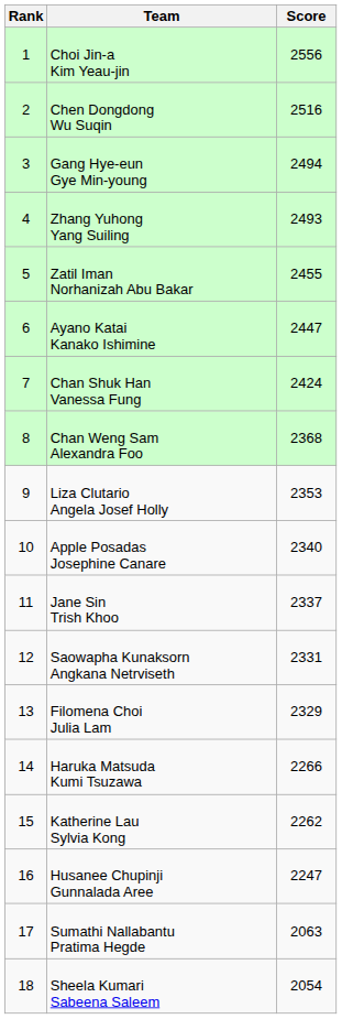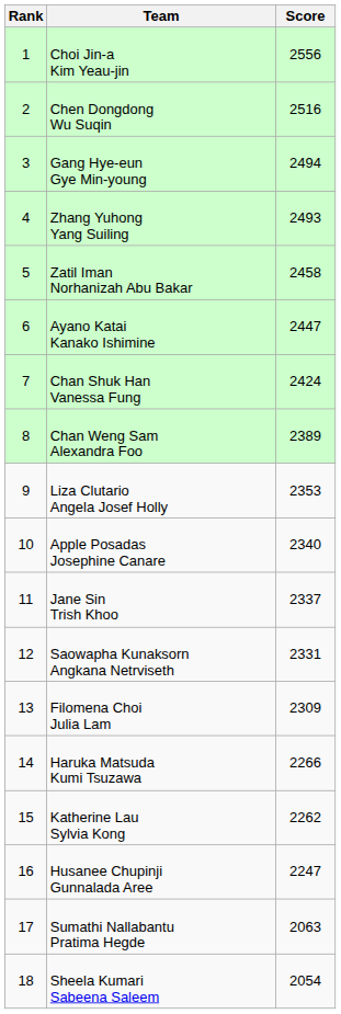 <table class=wikitable style="text-align:center">
 <tr>
 <th width=40>Rank</th>
 <th width=250>Team</th>
 <th width=60>Score</th>
 </tr>
 <tr bgcolor="ccffcc">
 <td>1</td>
 <td align=left><br>Choi Jin-a<br>Kim Yeau-jin</td>
 <td>2556</td>
 </tr>
 <tr bgcolor="ccffcc">
 <td>2</td>
 <td align=left><br>Chen Dongdong<br>Wu Suqin</td>
 <td>2516</td>
 </tr>
 <tr bgcolor="ccffcc">
 <td>3</td>
 <td align=left><br>Gang Hye-eun<br>Gye Min-young</td>
 <td>2494</td>
 </tr>
 <tr bgcolor="ccffcc">
 <td>4</td>
 <td align=left><br>Zhang Yuhong<br>Yang Suiling</td>
 <td>2493</td>
 </tr>
 <tr bgcolor="ccffcc">
 <td>5</td>
 <td align=left><br>Zatil Iman<br>Norhanizah Abu Bakar</td>
-<td>2455</td>
+<td>2458</td>
 </tr>
 <tr bgcolor="ccffcc">
 <td>6</td>
 <td align=left><br>Ayano Katai<br>Kanako Ishimine</td>
 <td>2447</td>
 </tr>
 <tr bgcolor="ccffcc">
 <td>7</td>
 <td align=left><br>Chan Shuk Han<br>Vanessa Fung</td>
 <td>2424</td>
 </tr>
 <tr bgcolor="ccffcc">
 <td>8</td>
 <td align=left><br>Chan Weng Sam<br>Alexandra Foo</td>
-<td>2368</td>
+<td>2389</td>
 </tr>
 <tr>
 <td>9</td>
 <td align=left><br>Liza Clutario<br>Angela Josef Holly</td>
 <td>2353</td>
 </tr>
 <tr>
 <td>10</td>
 <td align=left><br>Apple Posadas<br>Josephine Canare</td>
 <td>2340</td>
 </tr>
 <tr>
 <td>11</td>
 <td align=left><br>Jane Sin<br>Trish Khoo</td>
 <td>2337</td>
 </tr>
 <tr>
 <td>12</td>
 <td align=left><br>Saowapha Kunaksorn<br>Angkana Netrviseth</td>
 <td>2331</td>
 </tr>
 <tr>
 <td>13</td>
 <td align=left><br>Filomena Choi<br>Julia Lam</td>
-<td>2329</td>
+<td>2309</td>
 </tr>
 <tr>
 <td>14</td>
 <td align=left><br>Haruka Matsuda<br>Kumi Tsuzawa</td>
 <td>2266</td>
 </tr>
 <tr>
 <td>15</td>
 <td align=left><br>Katherine Lau<br>Sylvia Kong</td>
 <td>2262</td>
 </tr>
 <tr>
 <td>16</td>
 <td align=left><br>Husanee Chupinji<br>Gunnalada Aree</td>
 <td>2247</td>
 </tr>
 <tr>
 <td>17</td>
 <td align=left><br>Sumathi Nallabantu<br>Pratima Hegde</td>
 <td>2063</td>
 </tr>
 <tr>
 <td>18</td>
 <td align=left><br>Sheela Kumari<br><a href='#'>Sabeena Saleem</a></td>
 <td>2054</td>
 </tr>
 </table>
